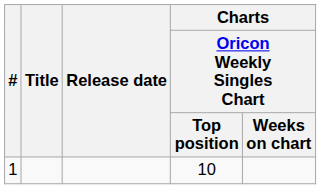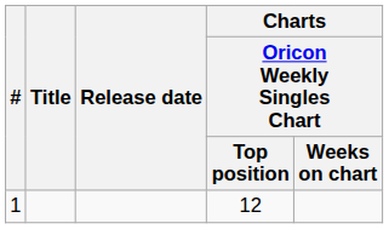 <table class="wikitable" style="text-align:center; font-size:;">
 <tr>
 <th rowspan="3">#</th>
 <th rowspan="3">Title</th>
 <th rowspan="3">Release date</th>
 <th colspan="2">Charts</th>
 </tr>
 <tr>
 <th colspan="2"><a href='#'>Oricon</a><br>Weekly<br>Singles<br>Chart</th>
 </tr>
 <tr>
 <th>Top<br>position</th>
 <th>Weeks<br>on chart</th>
 </tr>
 <tr>
 <td>1</td>
 <td align="left"></td>
 <td align="right"></td>
-<td>10</td>
+<td>12</td>
 <td></td>
 </tr>
 </table>
